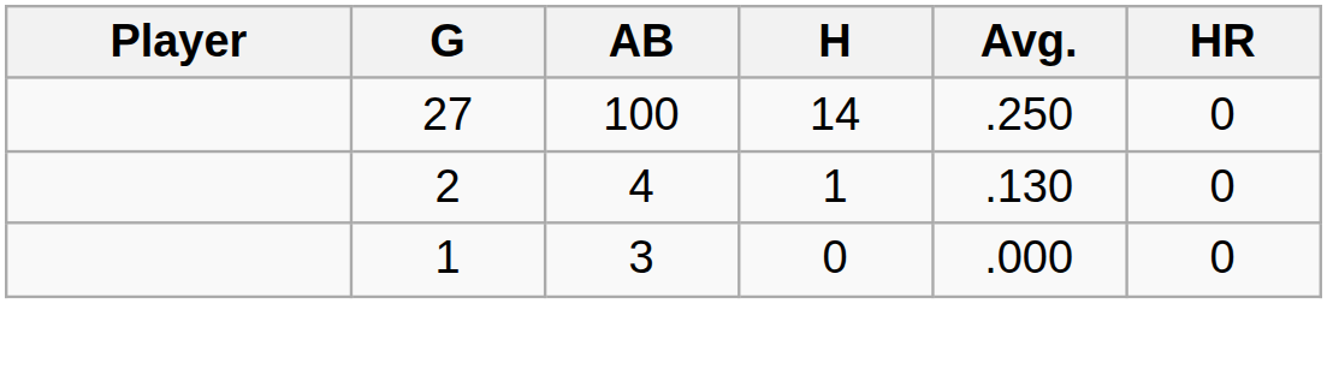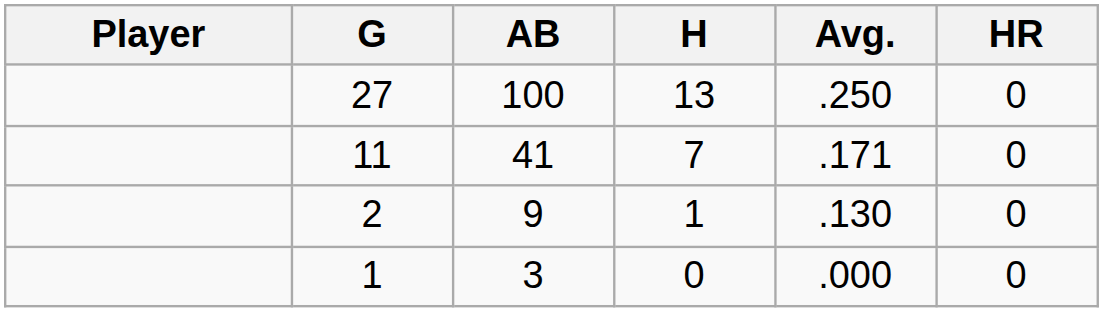 <table class="wikitable sortable">
 <tr>
 <th bgcolor="#DDDDFF" width="16%">Player</th>
 <th bgcolor="#DDDDFF" width="9%">G</th>
 <th bgcolor="#DDDDFF" width="9%">AB</th>
 <th bgcolor="#DDDDFF" width="9%">H</th>
 <th bgcolor="#DDDDFF" width="9%">Avg.</th>
 <th bgcolor="#DDDDFF" width="9%">HR</th>
 </tr>
 <tr align="center">
 <td></td>
 <td>27</td>
 <td>100</td>
-<td>14</td>
+<td>13</td>
 <td>.250</td>
 <td>0</td>
 </tr>
 <tr align="center">
 <td></td>
+<td>11</td>
+<td>41</td>
+<td>7</td>
+<td>.171</td>
+<td>0</td>
+</tr>
+<tr align="center">
+<td></td>
 <td>2</td>
-<td>4</td>
+<td>9</td>
 <td>1</td>
 <td>.130</td>
 <td>0</td>
 </tr>
 <tr align="center">
 <td></td>
 <td>1</td>
 <td>3</td>
 <td>0</td>
 <td>.000</td>
 <td>0</td>
 </tr>
 </table>
